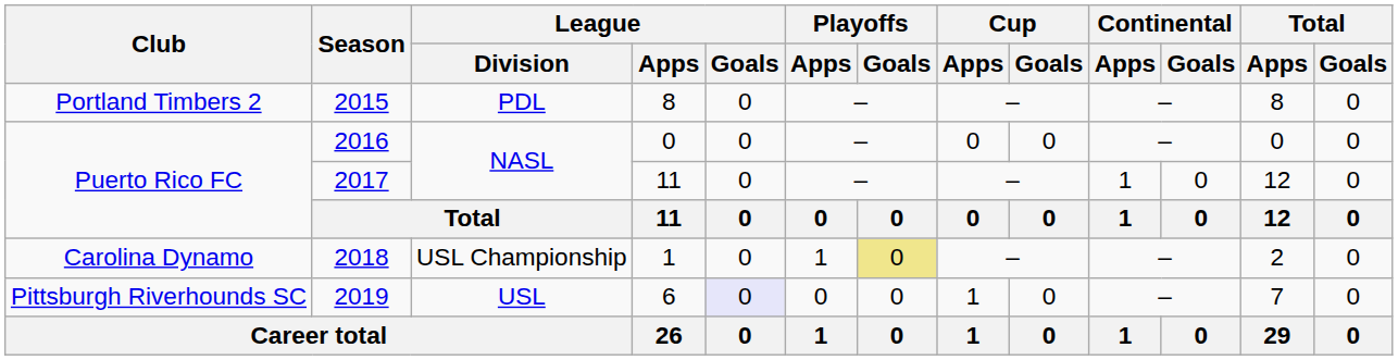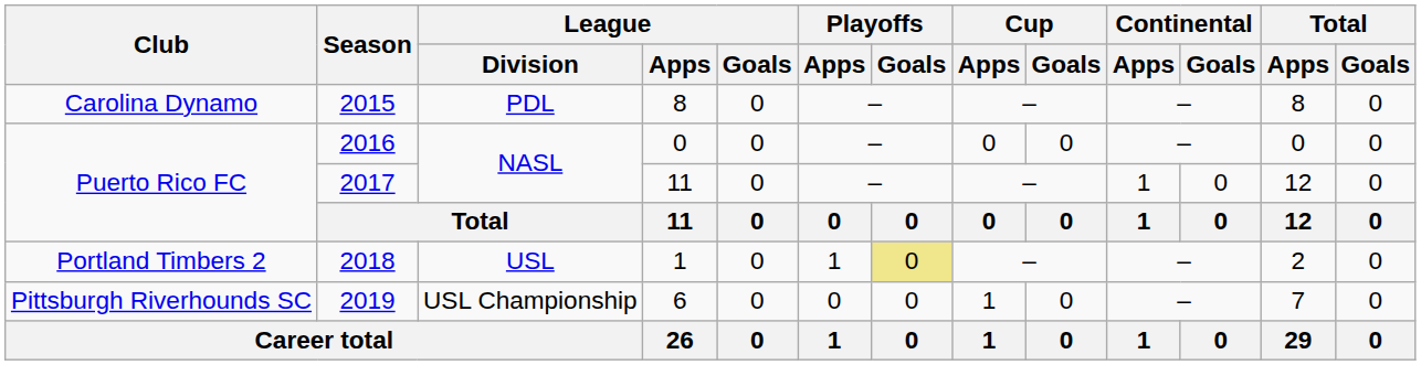 <table class="wikitable" style="text-align: center">
 <tr>
 <th rowspan=2>Club</th>
 <th rowspan=2>Season</th>
 <th colspan=3>League</th>
 <th colspan=2>Playoffs</th>
 <th colspan=2>Cup</th>
 <th colspan=2>Continental</th>
 <th colspan=2>Total</th>
 </tr>
 <tr>
 <th>Division</th>
 <th>Apps</th>
 <th>Goals</th>
 <th>Apps</th>
 <th>Goals</th>
 <th>Apps</th>
 <th>Goals</th>
 <th>Apps</th>
 <th>Goals</th>
 <th>Apps</th>
 <th>Goals</th>
 </tr>
 <tr>
-<td><a href='#'>Portland Timbers 2</a></td>
+<td><a href='#'>Carolina Dynamo</a></td>
 <td><a href='#'>2015</a></td>
 <td><a href='#'>PDL</a></td>
 <td>8</td>
 <td>0</td>
 <td colspan=2>–</td>
 <td colspan=2>–</td>
 <td colspan=2>–</td>
 <td>8</td>
 <td>0</td>
 </tr>
 <tr>
 <td rowspan=3><a href='#'>Puerto Rico FC</a></td>
 <td><a href='#'>2016</a></td>
 <td rowspan=2><a href='#'>NASL</a></td>
 <td>0</td>
 <td>0</td>
 <td colspan=2>–</td>
 <td>0</td>
 <td>0</td>
 <td colspan=2>–</td>
 <td>0</td>
 <td>0</td>
 </tr>
 <tr>
 <td><a href='#'>2017</a></td>
 <td>11</td>
 <td>0</td>
 <td colspan=2>–</td>
 <td colspan=2>–</td>
 <td>1</td>
 <td>0</td>
 <td>12</td>
 <td>0</td>
 </tr>
 <tr>
 <th colspan=2>Total</th>
 <th>11</th>
 <th>0</th>
 <th>0</th>
 <th>0</th>
 <th>0</th>
 <th>0</th>
 <th>1</th>
 <th>0</th>
 <th>12</th>
 <th>0</th>
 </tr>
 <tr>
-<td><a href='#'>Carolina Dynamo</a></td>
+<td><a href='#'>Portland Timbers 2</a></td>
 <td><a href='#'>2018</a></td>
-<td>USL Championship</td>
+<td><a href='#'>USL</a></td>
 <td>1</td>
 <td>0</td>
 <td>1</td>
 <td style="background: khaki;">0</td>
 <td colspan=2>–</td>
 <td colspan=2>–</td>
 <td>2</td>
 <td>0</td>
 </tr>
 <tr>
 <td><a href='#'>Pittsburgh Riverhounds SC</a></td>
 <td><a href='#'>2019</a></td>
-<td><a href='#'>USL</a></td>
+<td>USL Championship</td>
 <td>6</td>
-<td style="background: lavender;">0</td>
+<td>0</td>
 <td>0</td>
 <td>0</td>
 <td>1</td>
 <td>0</td>
 <td colspan=2>–</td>
 <td>7</td>
 <td>0</td>
 </tr>
 <tr>
 <th colspan=3>Career total</th>
 <th>26</th>
 <th>0</th>
 <th>1</th>
 <th>0</th>
 <th>1</th>
 <th>0</th>
 <th>1</th>
 <th>0</th>
 <th>29</th>
 <th>0</th>
 </tr>
 </table>
